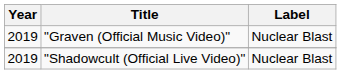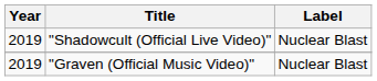 <table class="wikitable">
 <tr>
 <th>Year</th>
 <th>Title</th>
 <th>Label</th>
 </tr>
 <tr>
 <td>2019</td>
-<td>"Graven (Official Music Video)"</td>
+<td>"Shadowcult (Official Live Video)"</td>
 <td>Nuclear Blast</td>
 </tr>
 <tr>
 </tr>
 <tr>
 <td>2019</td>
-<td>"Shadowcult (Official Live Video)"</td>
+<td>"Graven (Official Music Video)"</td>
 <td>Nuclear Blast</td>
 </tr>
 </table>
